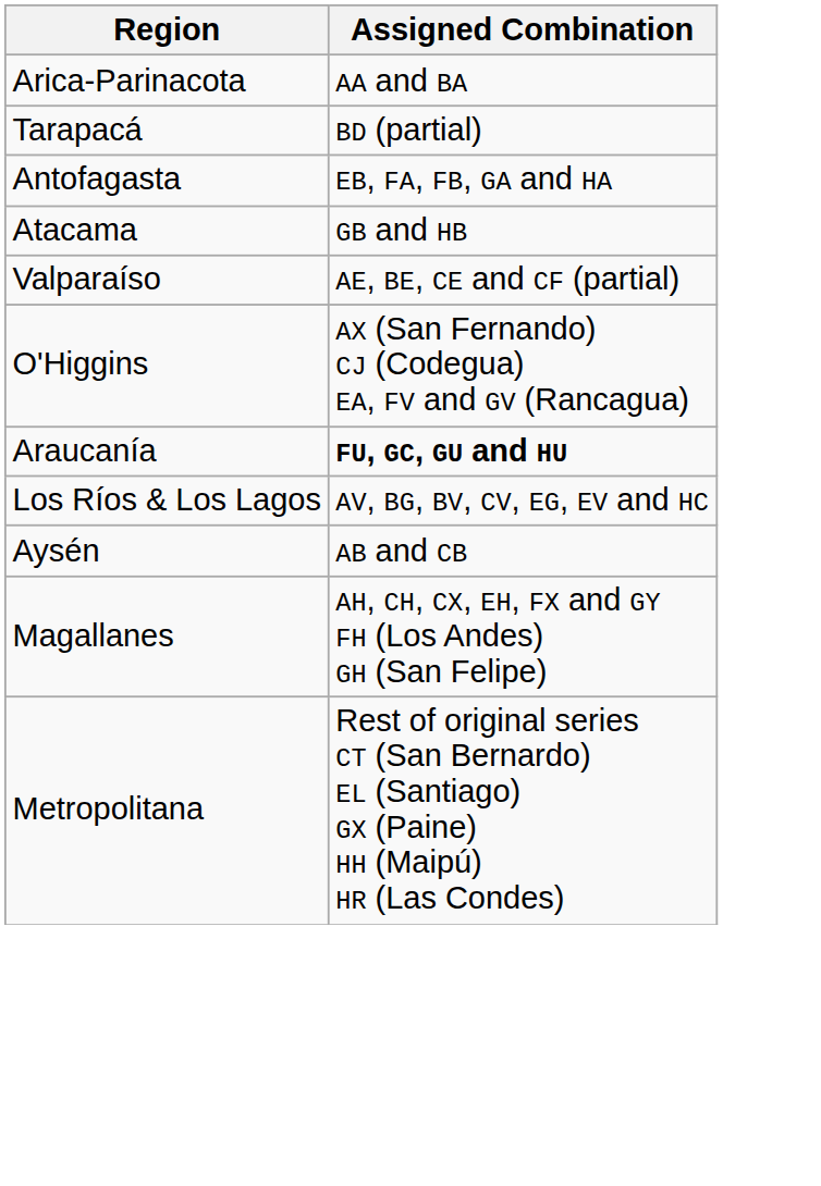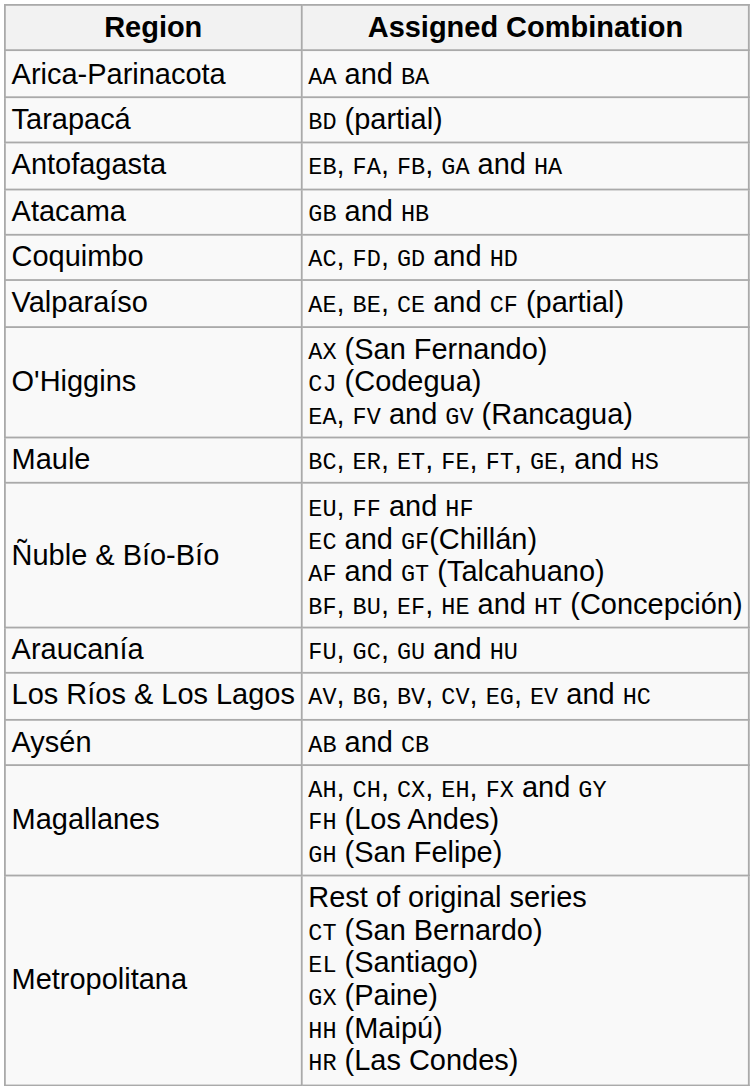 <table class="wikitable">
 <tr>
 <th>Region</th>
 <th>Assigned Combination</th>
 </tr>
 <tr>
 <td>Arica-Parinacota</td>
 <td><code>AA</code> and <code>BA</code></td>
 </tr>
 <tr>
 <td>Tarapacá</td>
 <td><code>BD</code> (partial)</td>
 </tr>
 <tr>
 <td>Antofagasta</td>
 <td><code>EB</code>, <code>FA</code>, <code>FB</code>, <code>GA</code> and <code>HA</code></td>
 </tr>
 <tr>
 <td>Atacama</td>
 <td><code>GB</code> and <code>HB</code></td>
 </tr>
 <tr>
+<td>Coquimbo</td>
+<td><code>AC</code>, <code>FD</code>, <code>GD</code> and <code>HD</code></td>
+</tr>
+<tr>
 <td>Valparaíso</td>
 <td><code>AE</code>, <code>BE</code>, <code>CE</code> and <code>CF</code> (partial)</td>
 </tr>
 <tr>
 <td>O'Higgins</td>
 <td><code>AX</code> (San Fernando)<br><code>CJ</code> (Codegua)<br><code>EA</code>, <code>FV</code> and <code>GV</code> (Rancagua)</td>
 </tr>
 <tr>
+<td>Maule</td>
+<td><code>BC</code>, <code>ER</code>, <code>ET</code>, <code>FE</code>, <code>FT</code>, <code>GE</code>, and <code>HS</code></td>
+</tr>
+<tr>
+<td>Ñuble & Bío-Bío</td>
+<td><code>EU</code>, <code>FF</code> and <code>HF</code><br><code>EC</code> and <code>GF</code>(Chillán)<br><code>AF</code> and <code>GT</code> (Talcahuano)<br><code>BF</code>, <code>BU</code>, <code>EF</code>, <code>HE</code> and <code>HT</code> (Concepción)</td>
+</tr>
+<tr>
 <td>Araucanía</td>
-<td><strong><code>FU</code>, <code>GC</code>, <code>GU</code> and <code>HU</code></strong></td>
+<td><code>FU</code>, <code>GC</code>, <code>GU</code> and <code>HU</code></td>
 </tr>
 <tr>
 <td>Los Ríos & Los Lagos</td>
 <td><code>AV</code>, <code>BG</code>, <code>BV</code>, <code>CV</code>, <code>EG</code>, <code>EV</code> and <code>HC</code></td>
 </tr>
 <tr>
 <td>Aysén</td>
 <td><code>AB</code> and <code>CB</code></td>
 </tr>
 <tr>
 <td>Magallanes</td>
 <td><code>AH</code>, <code>CH</code>, <code>CX</code>, <code>EH</code>, <code>FX</code> and <code>GY</code><br><code>FH</code> (Los Andes)<br><code>GH</code> (San Felipe)</td>
 </tr>
 <tr>
 <td>Metropolitana</td>
 <td>Rest of original series<br><code>CT</code> (San Bernardo)<br><code>EL</code> (Santiago)<br><code>GX</code> (Paine)<br><code>HH</code> (Maipú)<br><code>HR</code> (Las Condes)</td>
 </tr>
 </table>
